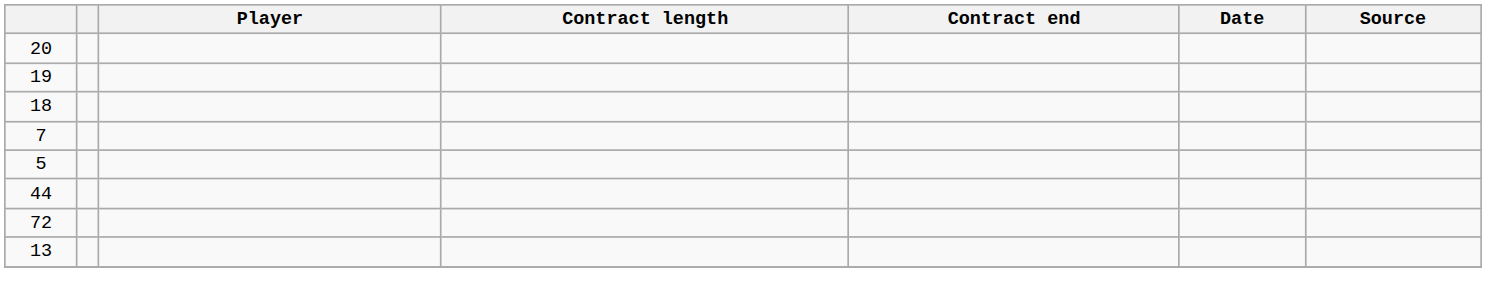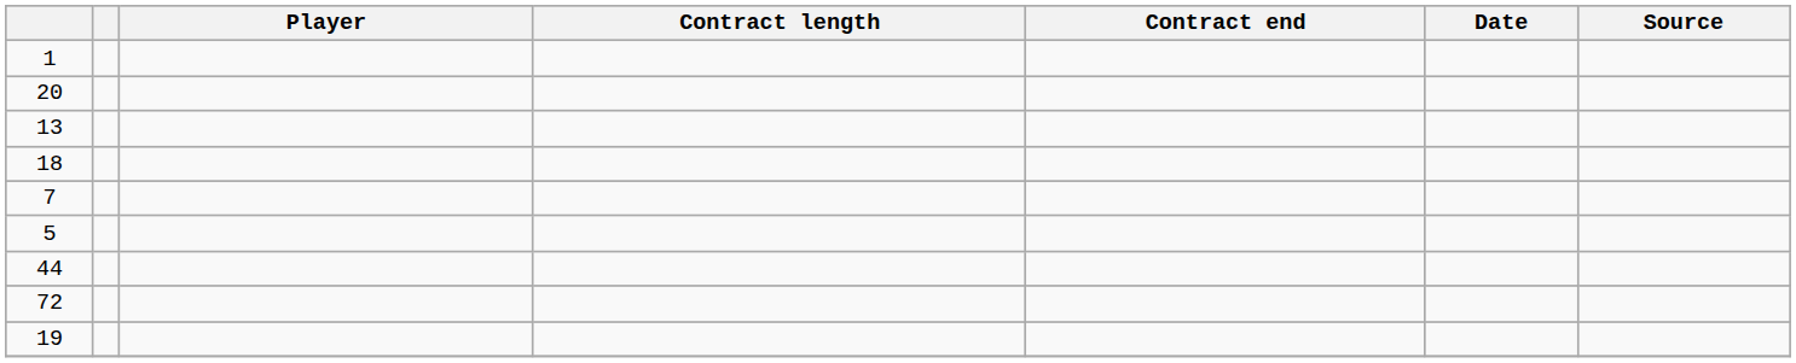 <table class="wikitable sortable" style="width:70%; text-align:center; font-size:85%; text-align:centre;">
 <tr>
 <th></th>
 <th></th>
 <th scope="col" style="width:200px;">Player</th>
 <th>Contract length</th>
 <th>Contract end</th>
 <th scope="col" style="width:70px;">Date</th>
 <th>Source</th>
 </tr>
 <tr>
+<td align=center>1</td>
+<td align=center></td>
+<td></td>
+<td align=center></td>
+<td align=center></td>
+<td align=center></td>
+<td align=center></td>
+</tr>
+<tr>
 <td align=center>20</td>
 <td align=center></td>
 <td></td>
 <td align=center></td>
 <td align=center></td>
 <td align=center></td>
 <td align=center></td>
 </tr>
 <tr>
-<td align=center>19</td>
+<td align=center>13</td>
 <td align=center></td>
 <td></td>
 <td align=center></td>
 <td align=center></td>
 <td align=center></td>
 <td align=center></td>
 </tr>
 <tr>
 <td align=center>18</td>
 <td align=center></td>
 <td></td>
 <td align=center></td>
 <td align=center></td>
 <td align=center></td>
 <td align=center></td>
 </tr>
 <tr>
 <td align=center>7</td>
 <td align=center></td>
 <td></td>
 <td align=center></td>
 <td align=center></td>
 <td align=center></td>
 <td align=center></td>
 </tr>
 <tr>
 <td align=center>5</td>
 <td align=center></td>
 <td></td>
 <td align=center></td>
 <td align=center></td>
 <td align=center></td>
 <td align=center></td>
 </tr>
 <tr>
 <td align=center>44</td>
 <td align=center></td>
 <td></td>
 <td align=center></td>
 <td align=center></td>
 <td align=center></td>
 <td align=center></td>
 </tr>
 <tr>
 <td align=center>72</td>
 <td align=center></td>
 <td></td>
 <td align=center></td>
 <td align=center></td>
 <td align=center></td>
 <td align=center></td>
 </tr>
 <tr>
-<td align=center>13</td>
+<td align=center>19</td>
 <td align=center></td>
 <td></td>
 <td align=center></td>
 <td align=center></td>
 <td align=center></td>
 <td align=center></td>
 </tr>
 <tr>
 </tr>
 </table>
